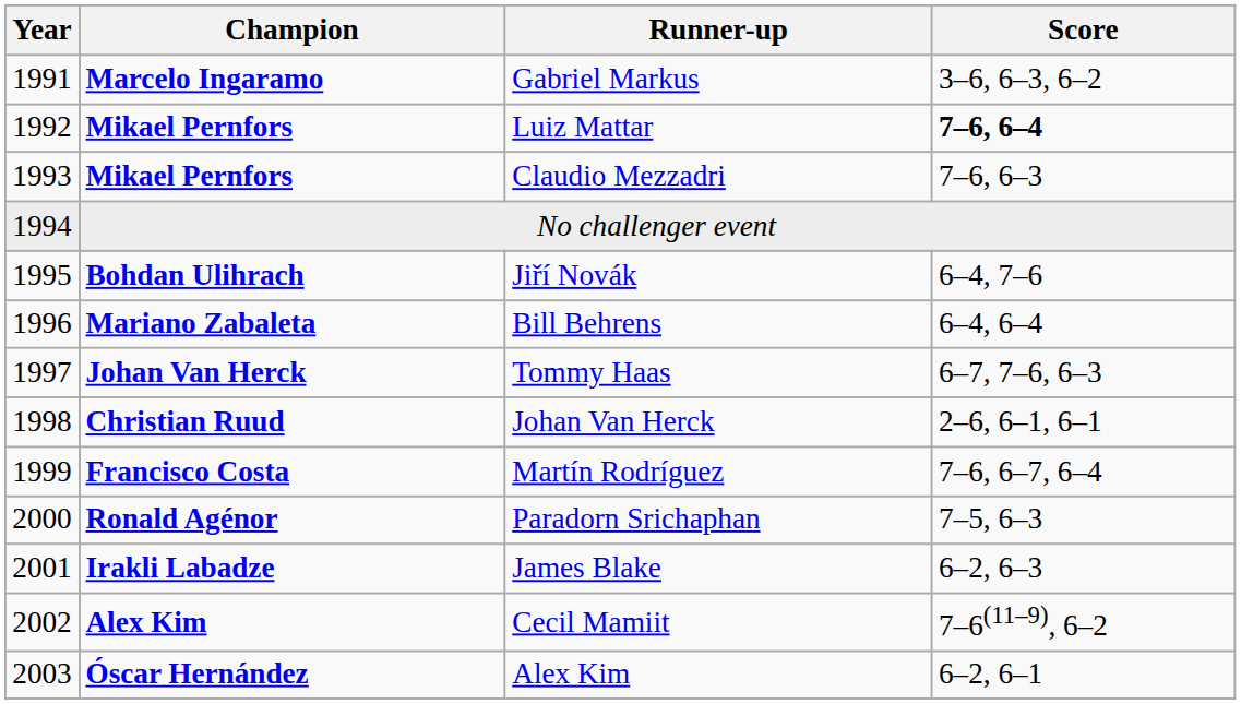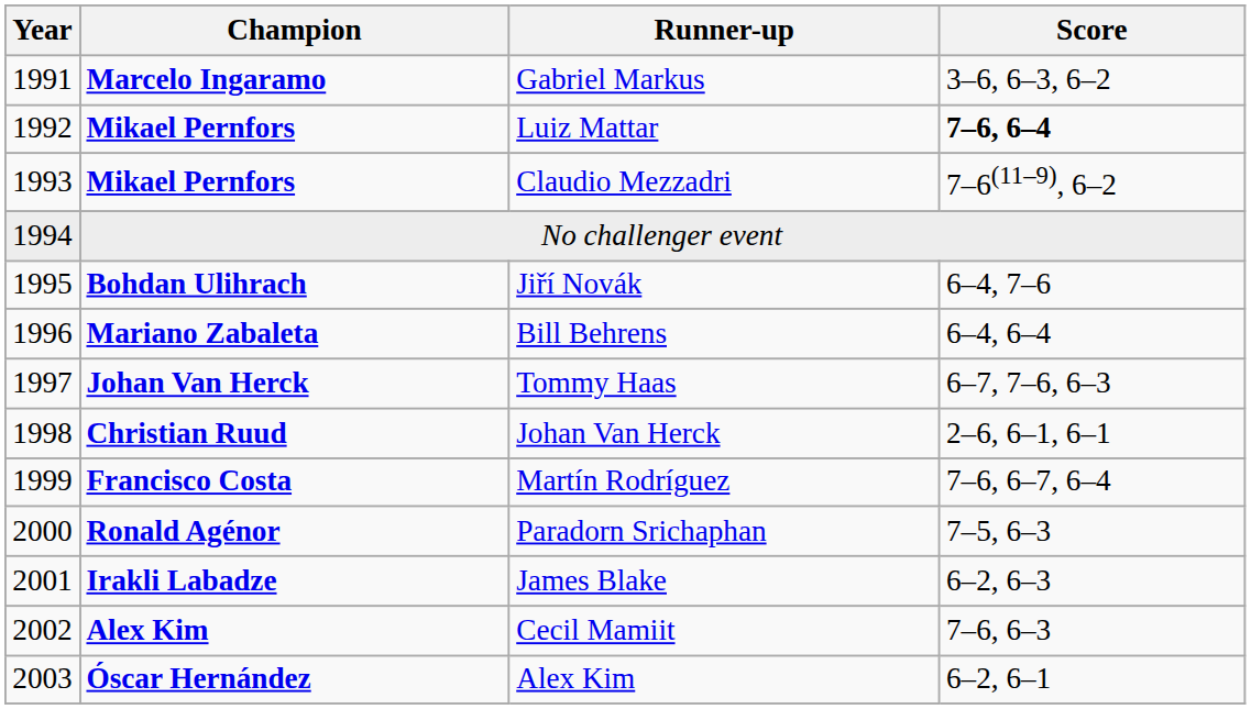 <table class="wikitable" style="font-size:90%">
 <tr>
 <th>Year</th>
 <th width="200">Champion</th>
 <th width="200">Runner-up</th>
 <th width="140">Score</th>
 </tr>
 <tr>
 <td>1991</td>
 <td> <strong><a href='#'>Marcelo Ingaramo</a></strong></td>
 <td> <a href='#'>Gabriel Markus</a></td>
 <td>3–6, 6–3, 6–2</td>
 </tr>
 <tr>
 <td>1992</td>
 <td> <strong><a href='#'>Mikael Pernfors</a></strong></td>
 <td> <a href='#'>Luiz Mattar</a></td>
 <td><strong>7–6, 6–4</strong></td>
 </tr>
 <tr>
 <td>1993</td>
 <td> <strong><a href='#'>Mikael Pernfors</a></strong></td>
 <td> <a href='#'>Claudio Mezzadri</a></td>
-<td>7–6, 6–3</td>
+<td>7–6<sup>(11–9)</sup>, 6–2</td>
 </tr>
 <tr bgcolor="ededed">
 <td>1994</td>
 <td colspan=3 style="text-align:center;"><em>No challenger event</em></td>
 </tr>
 <tr>
 <td>1995</td>
 <td> <strong><a href='#'>Bohdan Ulihrach</a></strong></td>
 <td> <a href='#'>Jiří Novák</a></td>
 <td>6–4, 7–6</td>
 </tr>
 <tr>
 <td>1996</td>
 <td> <strong><a href='#'>Mariano Zabaleta</a></strong></td>
 <td> <a href='#'>Bill Behrens</a></td>
 <td>6–4, 6–4</td>
 </tr>
 <tr>
 <td>1997</td>
 <td> <strong><a href='#'>Johan Van Herck</a></strong></td>
 <td> <a href='#'>Tommy Haas</a></td>
 <td>6–7, 7–6, 6–3</td>
 </tr>
 <tr>
 <td>1998</td>
 <td> <strong><a href='#'>Christian Ruud</a></strong></td>
 <td> <a href='#'>Johan Van Herck</a></td>
 <td>2–6, 6–1, 6–1</td>
 </tr>
 <tr>
 <td>1999</td>
 <td> <strong><a href='#'>Francisco Costa</a></strong></td>
 <td> <a href='#'>Martín Rodríguez</a></td>
 <td>7–6, 6–7, 6–4</td>
 </tr>
 <tr>
 <td>2000</td>
 <td> <strong><a href='#'>Ronald Agénor</a></strong></td>
 <td> <a href='#'>Paradorn Srichaphan</a></td>
 <td>7–5, 6–3</td>
 </tr>
 <tr>
 <td>2001</td>
 <td> <strong><a href='#'>Irakli Labadze</a></strong></td>
 <td> <a href='#'>James Blake</a></td>
 <td>6–2, 6–3</td>
 </tr>
 <tr>
 <td>2002</td>
 <td> <strong><a href='#'>Alex Kim</a></strong></td>
 <td> <a href='#'>Cecil Mamiit</a></td>
-<td>7–6<sup>(11–9)</sup>, 6–2</td>
+<td>7–6, 6–3</td>
 </tr>
 <tr>
 <td>2003</td>
 <td> <strong><a href='#'>Óscar Hernández</a></strong></td>
 <td> <a href='#'>Alex Kim</a></td>
 <td>6–2, 6–1</td>
 </tr>
 </table>
